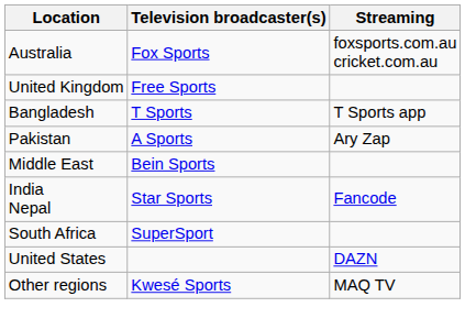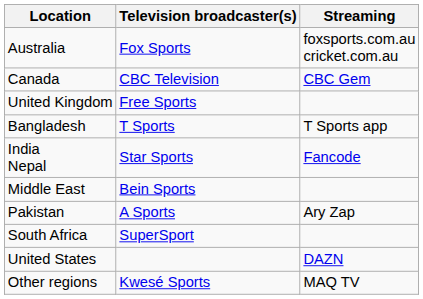 <table class="wikitable">
 <tr>
 <th>Location</th>
 <th>Television broadcaster(s)</th>
 <th>Streaming</th>
 </tr>
 <tr>
 <td>Australia</td>
 <td> <a href='#'>Fox Sports</a></td>
 <td>foxsports.com.au<br>cricket.com.au</td>
 </tr>
 <tr>
+<td>Canada</td>
+<td><a href='#'>CBC Television</a></td>
+<td><a href='#'>CBC Gem</a></td>
+</tr>
+<tr>
 <td>United Kingdom</td>
 <td> <a href='#'>Free Sports</a></td>
 <td></td>
 </tr>
 <tr>
 <td>Bangladesh</td>
 <td> <a href='#'>T Sports</a></td>
 <td>T Sports app</td>
 </tr>
 <tr>
-<td>Pakistan</td>
-<td><a href='#'>A Sports</a></td>
-<td>Ary Zap</td>
+<td>India<br>Nepal</td>
+<td> <a href='#'>Star Sports</a></td>
+<td><a href='#'>Fancode</a></td>
 </tr>
 <tr>
 <td>Middle East</td>
 <td><a href='#'>Bein Sports</a></td>
 <td></td>
 </tr>
 <tr>
-<td>India<br>Nepal</td>
-<td> <a href='#'>Star Sports</a></td>
-<td><a href='#'>Fancode</a></td>
+<td>Pakistan</td>
+<td><a href='#'>A Sports</a></td>
+<td>Ary Zap</td>
 </tr>
 <tr>
 <td>South Africa</td>
 <td><a href='#'>SuperSport</a></td>
 <td></td>
 </tr>
 <tr>
 <td>United States</td>
 <td></td>
 <td><a href='#'>DAZN</a></td>
 </tr>
 <tr>
 <td>Other regions</td>
 <td><a href='#'>Kwesé Sports</a></td>
 <td>MAQ TV</td>
 </tr>
 </table>
